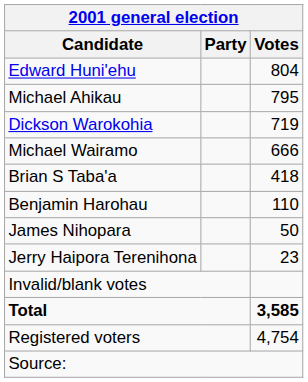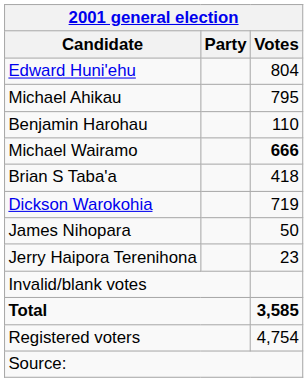 <table class=wikitable style=text-align:left>
 <tr>
 <th colspan=3><a href='#'>2001 general election</a></th>
 </tr>
 <tr>
 <th>Candidate</th>
 <th>Party</th>
 <th>Votes</th>
 </tr>
 <tr>
 <td><a href='#'>Edward Huni'ehu</a></td>
 <td></td>
 <td align=right>804</td>
 </tr>
 <tr>
 <td>Michael Ahikau</td>
 <td></td>
 <td align=right>795</td>
 </tr>
 <tr>
-<td><a href='#'>Dickson Warokohia</a></td>
+<td>Benjamin Harohau</td>
 <td></td>
-<td align=right>719</td>
+<td align=right>110</td>
 </tr>
 <tr>
 <td>Michael Wairamo</td>
 <td></td>
-<td align=right>666</td>
+<td align=right><strong>666</strong></td>
 </tr>
 <tr>
 <td>Brian S Taba'a</td>
 <td></td>
 <td align=right>418</td>
 </tr>
 <tr>
-<td>Benjamin Harohau</td>
+<td><a href='#'>Dickson Warokohia</a></td>
 <td></td>
-<td align=right>110</td>
+<td align=right>719</td>
 </tr>
 <tr>
 <td>James Nihopara</td>
 <td></td>
 <td align=right>50</td>
 </tr>
 <tr>
 <td>Jerry Haipora Terenihona</td>
 <td></td>
 <td align=right>23</td>
 </tr>
 <tr>
 <td colspan=2>Invalid/blank votes</td>
 <td></td>
 </tr>
 <tr>
 <td colspan=2><strong>Total</strong></td>
 <td align=right><strong>3,585</strong></td>
 </tr>
 <tr>
 <td colspan=2>Registered voters</td>
 <td align=right>4,754</td>
 </tr>
 <tr>
 <td colspan=3>Source: </td>
 </tr>
 </table>
